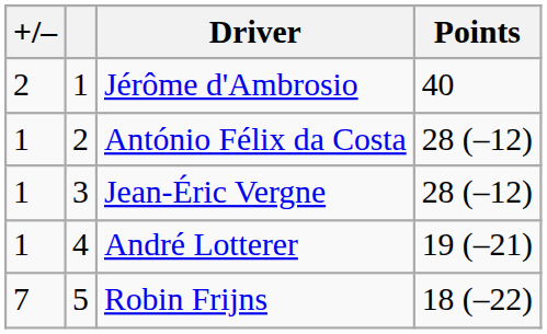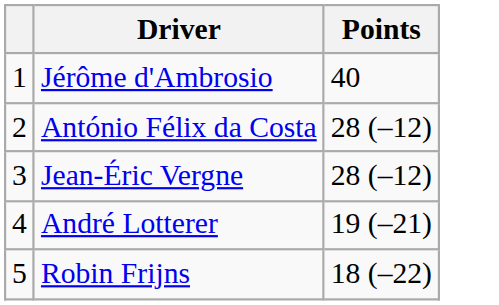 <table class="wikitable" style="font-size: 85%">
 <tr>
-<th scope="col">+/–</th>
 <th scope="col"></th>
 <th scope="col">Driver</th>
 <th scope="col">Points</th>
 </tr>
 <tr>
-<td align="left"> 2</td>
 <td align="center">1</td>
 <td> <a href='#'>Jérôme d'Ambrosio</a></td>
 <td align="left">40</td>
 </tr>
 <tr>
-<td align="left"> 1</td>
 <td align="center">2</td>
 <td> <a href='#'>António Félix da Costa</a></td>
 <td align="left">28 (–12)</td>
 </tr>
 <tr>
-<td align="left"> 1</td>
 <td align="center">3</td>
 <td> <a href='#'>Jean-Éric Vergne</a></td>
 <td align="left">28 (–12)</td>
 </tr>
 <tr>
-<td align="left"> 1</td>
 <td align="center">4</td>
 <td> <a href='#'>André Lotterer</a></td>
 <td align="left">19 (–21)</td>
 </tr>
 <tr>
-<td align="left"> 7</td>
 <td align="center">5</td>
 <td> <a href='#'>Robin Frijns</a></td>
 <td align="left">18 (–22)</td>
 </tr>
 </table>
